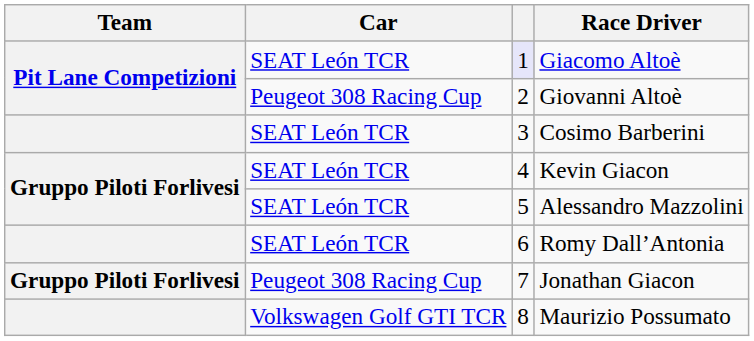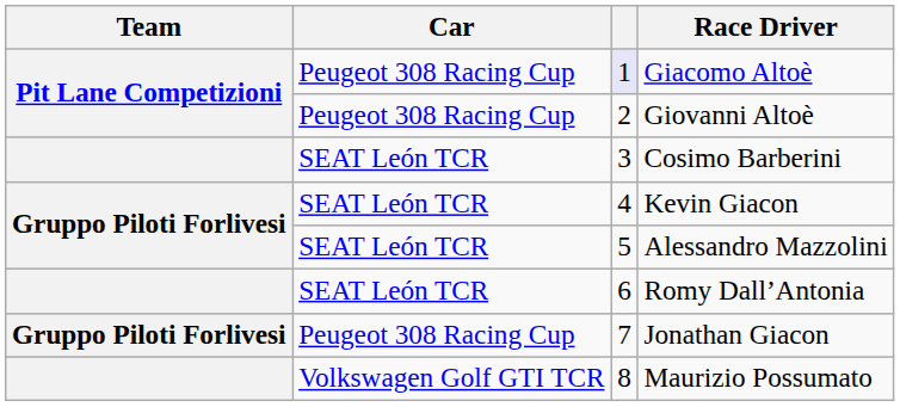 <table class="wikitable">
 <tr>
 <th>Team</th>
 <th>Car</th>
 <th></th>
 <th>Race Driver</th>
 </tr>
 <tr>
 <th rowspan=2><a href='#'>Pit Lane Competizioni</a></th>
-<td><a href='#'>SEAT León TCR</a></td>
+<td><a href='#'>Peugeot 308 Racing Cup</a></td>
 <td style="background: lavender;">1</td>
 <td> <a href='#'>Giacomo Altoè</a></td>
 </tr>
 <tr>
 <td><a href='#'>Peugeot 308 Racing Cup</a></td>
 <td>2</td>
 <td> Giovanni Altoè</td>
 </tr>
 <tr>
 <th></th>
 <td><a href='#'>SEAT León TCR</a></td>
 <td>3</td>
 <td> Cosimo Barberini</td>
 </tr>
 <tr>
 <th rowspan=2>Gruppo Piloti Forlivesi</th>
 <td><a href='#'>SEAT León TCR</a></td>
 <td>4</td>
 <td> Kevin Giacon</td>
 </tr>
 <tr>
 <td><a href='#'>SEAT León TCR</a></td>
 <td>5</td>
 <td> Alessandro Mazzolini</td>
 </tr>
 <tr>
 <th></th>
 <td><a href='#'>SEAT León TCR</a></td>
 <td>6</td>
 <td> Romy Dall’Antonia</td>
 </tr>
 <tr>
 <th>Gruppo Piloti Forlivesi</th>
 <td><a href='#'>Peugeot 308 Racing Cup</a></td>
 <td>7</td>
 <td> Jonathan Giacon</td>
 </tr>
 <tr>
 <th></th>
 <td><a href='#'>Volkswagen Golf GTI TCR</a></td>
 <td>8</td>
 <td> Maurizio Possumato</td>
 </tr>
 </table>
